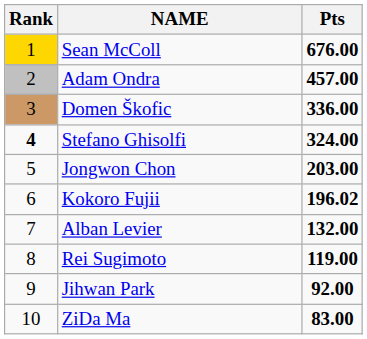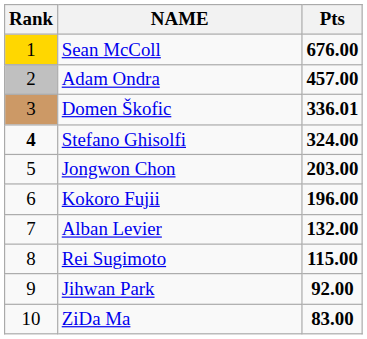 <table class="wikitable" style="text-align: center;font-size:100%;">
 <tr>
 <th>Rank</th>
 <th width = "200">NAME</th>
 <th>Pts</th>
 </tr>
 <tr>
 <td style="background: gold">1</td>
 <td align="left"> <a href='#'>Sean McColl</a></td>
 <td><strong>676.00</strong></td>
 </tr>
 <tr>
 <td style="background: silver">2</td>
 <td align="left"> <a href='#'>Adam Ondra</a></td>
 <td><strong>457.00</strong></td>
 </tr>
 <tr>
 <td style="background: #cc9966">3</td>
 <td align="left"> <a href='#'>Domen Škofic</a></td>
-<td><strong>336.00</strong></td>
+<td><strong>336.01</strong></td>
 </tr>
 <tr>
 <td><strong>4</strong></td>
 <td align="left"> <a href='#'>Stefano Ghisolfi</a></td>
 <td><strong>324.00</strong></td>
 </tr>
 <tr>
 <td>5</td>
 <td align="left"> <a href='#'>Jongwon Chon</a></td>
 <td><strong>203.00</strong></td>
 </tr>
 <tr>
 <td>6</td>
 <td align="left"> <a href='#'>Kokoro Fujii</a></td>
-<td><strong>196.02</strong></td>
+<td><strong>196.00</strong></td>
 </tr>
 <tr>
 <td>7</td>
 <td align="left"> <a href='#'>Alban Levier</a></td>
 <td><strong>132.00</strong></td>
 </tr>
 <tr>
 <td>8</td>
 <td align="left"> <a href='#'>Rei Sugimoto</a></td>
-<td><strong>119.00</strong></td>
+<td><strong>115.00</strong></td>
 </tr>
 <tr>
 <td>9</td>
 <td align="left">  <a href='#'>Jihwan Park</a></td>
 <td><strong>92.00</strong></td>
 </tr>
 <tr>
 <td>10</td>
 <td align="left"> <a href='#'>ZiDa Ma</a></td>
 <td><strong>83.00</strong></td>
 </tr>
 </table>
